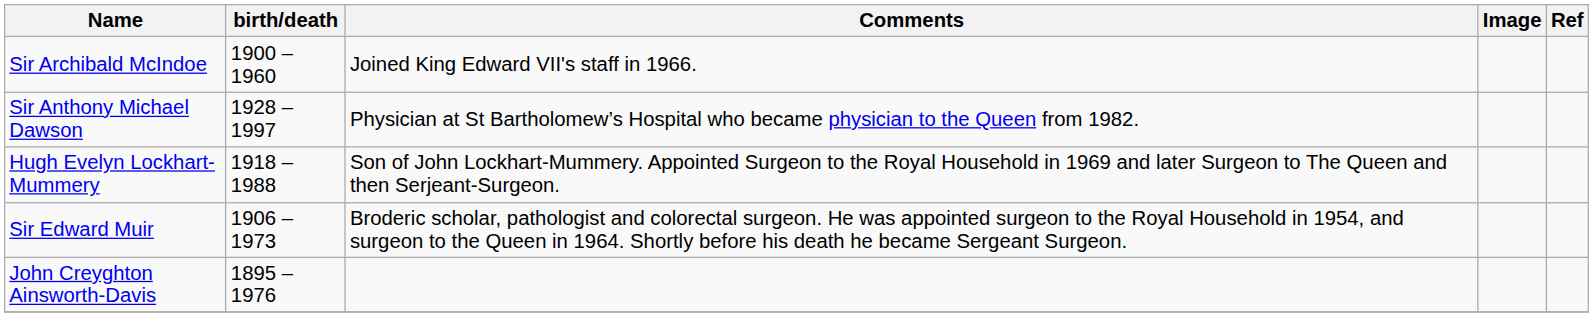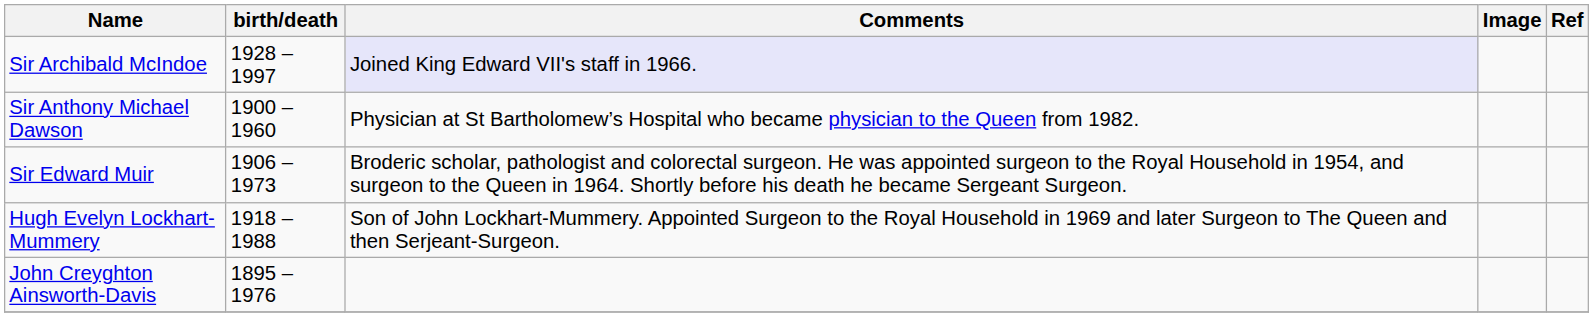 <table class="wikitable">
 <tr>
 <th>Name</th>
 <th>birth/death</th>
 <th>Comments</th>
 <th>Image</th>
 <th>Ref</th>
 </tr>
 <tr>
 <td><a href='#'>Sir Archibald McIndoe</a></td>
-<td>1900 – 1960</td>
-<td>Joined King Edward VII's staff in 1966.</td>
+<td>1928 – 1997</td>
+<td style="background: lavender;">Joined King Edward VII's staff in 1966.</td>
 <td></td>
 <td></td>
 </tr>
 <tr>
 <td><a href='#'>Sir Anthony Michael Dawson</a></td>
-<td>1928 – 1997</td>
+<td>1900 – 1960</td>
 <td>Physician at St Bartholomew’s Hospital who became <a href='#'>physician to the Queen</a> from 1982.</td>
+<td></td>
+<td></td>
+</tr>
+<tr>
+<td><a href='#'>Sir Edward Muir</a></td>
+<td>1906 – 1973</td>
+<td>Broderic scholar, pathologist and colorectal surgeon. He was appointed surgeon to the Royal Household in 1954, and surgeon to the Queen in 1964. Shortly before his death he became Sergeant Surgeon.</td>
 <td></td>
 <td></td>
 </tr>
 <tr>
 <td><a href='#'>Hugh Evelyn Lockhart-Mummery</a></td>
 <td>1918 – 1988</td>
 <td>Son of John Lockhart-Mummery. Appointed Surgeon to the Royal Household in 1969 and later Surgeon to The Queen and then Serjeant-Surgeon.</td>
-<td></td>
-<td></td>
-</tr>
-<tr>
-<td><a href='#'>Sir Edward Muir</a></td>
-<td>1906 – 1973</td>
-<td>Broderic scholar, pathologist and colorectal surgeon. He was appointed surgeon to the Royal Household in 1954, and surgeon to the Queen in 1964. Shortly before his death he became Sergeant Surgeon.</td>
 <td></td>
 <td></td>
 </tr>
 <tr [[Ronald Bodley Scott|Sir Ronald Bodley Scott||1906 - 1982||In 1949 he was appointed physician to the Household of King George VI. In 1952 he became physician to Queen Elizabeth II, receiving a KCVO in 1964||>
 <td><a href='#'>John Creyghton Ainsworth-Davis</a></td>
 <td>1895 – 1976</td>
 <td></td>
 <td></td>
 <td></td>
 </tr>
 <tr>
 </tr>
 </table>
